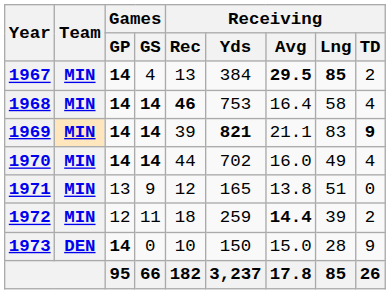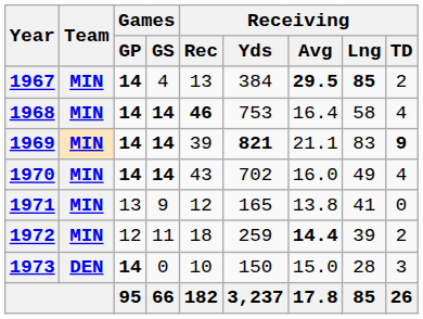 <table class="wikitable" style="text-align:center;">
 <tr>
 <th rowspan="2">Year</th>
 <th rowspan="2">Team</th>
 <th colspan="2">Games</th>
 <th colspan="5">Receiving</th>
 </tr>
 <tr>
 <th>GP</th>
 <th>GS</th>
 <th>Rec</th>
 <th>Yds</th>
 <th>Avg</th>
 <th>Lng</th>
 <th>TD</th>
 </tr>
 <tr>
 <th><a href='#'>1967</a></th>
 <th><a href='#'>MIN</a></th>
 <td><strong>14</strong></td>
 <td>4</td>
 <td>13</td>
 <td>384</td>
 <td><strong>29.5</strong></td>
 <td><strong>85</strong></td>
 <td>2</td>
 </tr>
 <tr>
 <th><a href='#'>1968</a></th>
 <th><a href='#'>MIN</a></th>
 <td><strong>14</strong></td>
 <td><strong>14</strong></td>
 <td><strong>46</strong></td>
 <td>753</td>
 <td>16.4</td>
 <td>58</td>
 <td>4</td>
 </tr>
 <tr>
 <th><a href='#'>1969</a></th>
 <th style="background:#ffe6bd;"><a href='#'>MIN</a></th>
 <td><strong>14</strong></td>
 <td><strong>14</strong></td>
 <td>39</td>
 <td><strong>821</strong></td>
 <td>21.1</td>
 <td>83</td>
 <td><strong>9</strong></td>
 </tr>
 <tr>
 <th><a href='#'>1970</a></th>
 <th><a href='#'>MIN</a></th>
 <td><strong>14</strong></td>
 <td><strong>14</strong></td>
-<td>44</td>
+<td>43</td>
 <td>702</td>
 <td>16.0</td>
 <td>49</td>
 <td>4</td>
 </tr>
 <tr>
 <th><a href='#'>1971</a></th>
 <th><a href='#'>MIN</a></th>
 <td>13</td>
 <td>9</td>
 <td>12</td>
 <td>165</td>
 <td>13.8</td>
-<td>51</td>
+<td>41</td>
 <td>0</td>
 </tr>
 <tr>
 <th><a href='#'>1972</a></th>
 <th><a href='#'>MIN</a></th>
 <td>12</td>
 <td>11</td>
 <td>18</td>
 <td>259</td>
 <td><strong>14.4</strong></td>
 <td>39</td>
 <td>2</td>
 </tr>
 <tr>
 <th><a href='#'>1973</a></th>
 <th><a href='#'>DEN</a></th>
 <td><strong>14</strong></td>
 <td>0</td>
 <td>10</td>
 <td>150</td>
 <td>15.0</td>
 <td>28</td>
-<td>9</td>
+<td>3</td>
 </tr>
 <tr>
 <th colspan="2"></th>
 <th>95</th>
 <th>66</th>
 <th>182</th>
 <th>3,237</th>
 <th>17.8</th>
 <th>85</th>
 <th>26</th>
 </tr>
 </table>
